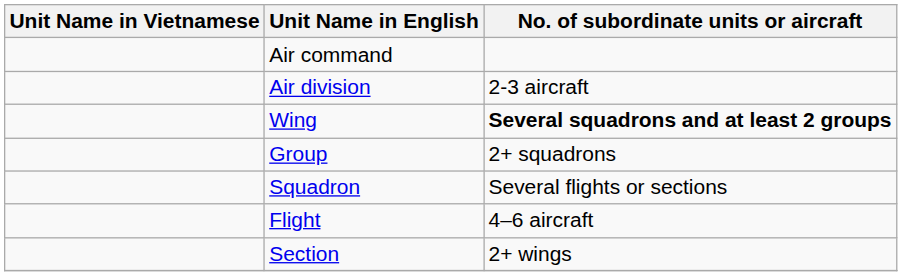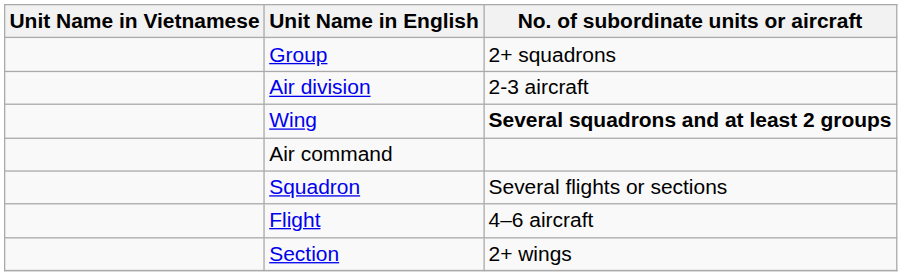 <table class="wikitable">
 <tr>
 <th>Unit Name in Vietnamese</th>
 <th>Unit Name in English</th>
 <th>No. of subordinate units or aircraft</th>
 </tr>
 <tr>
 <td></td>
-<td>Air command</td>
-<td></td>
+<td><a href='#'>Group</a></td>
+<td>2+ squadrons</td>
 </tr>
 <tr>
 <td></td>
 <td><a href='#'>Air division</a></td>
 <td>2-3 aircraft</td>
 </tr>
 <tr>
 <td></td>
 <td><a href='#'>Wing</a></td>
 <td><strong>Several squadrons and at least 2 groups</strong></td>
 </tr>
 <tr>
 <td></td>
-<td><a href='#'>Group</a></td>
-<td>2+ squadrons</td>
+<td>Air command</td>
+<td></td>
 </tr>
 <tr>
 <td></td>
 <td><a href='#'>Squadron</a></td>
 <td>Several flights or sections</td>
 </tr>
 <tr>
 <td></td>
 <td><a href='#'>Flight</a></td>
 <td>4–6 aircraft</td>
 </tr>
 <tr>
 <td></td>
 <td><a href='#'>Section</a></td>
 <td>2+ wings</td>
 </tr>
 <tr>
 </tr>
 </table>
